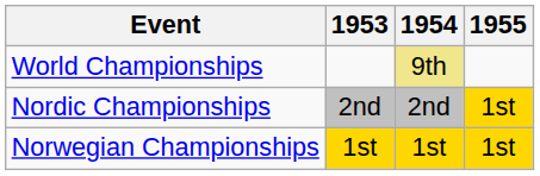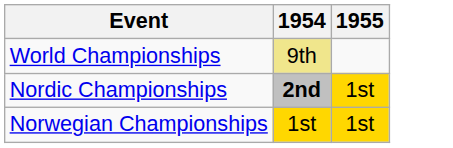 <table class="wikitable">
 <tr>
 <th>Event</th>
-<th>1953</th>
 <th>1954</th>
 <th>1955</th>
 </tr>
 <tr>
 <td><a href='#'>World Championships</a></td>
-<td></td>
 <td align="center" style="background: khaki;">9th</td>
 <td></td>
 </tr>
 <tr>
 <td><a href='#'>Nordic Championships</a></td>
-<td align="center" bgcolor="silver">2nd</td>
-<td align="center" bgcolor="silver">2nd</td>
+<td align="center" bgcolor="silver"><strong>2nd</strong></td>
 <td align="center" bgcolor="gold">1st</td>
 </tr>
 <tr>
 <td><a href='#'>Norwegian Championships</a></td>
 <td align="center" bgcolor="gold">1st</td>
 <td align="center" bgcolor="gold">1st</td>
-<td align="center" bgcolor="gold">1st</td>
 </tr>
 </table>
